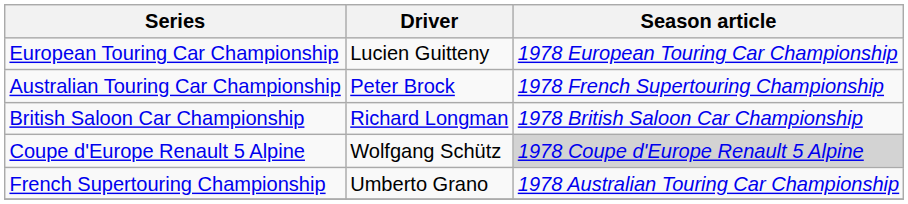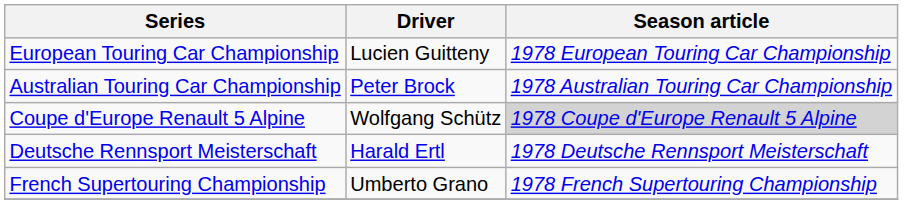 <table class="wikitable" style="font-size: 87%;">
 <tr>
 <th>Series</th>
 <th>Driver</th>
 <th>Season article</th>
 </tr>
 <tr>
 <td><a href='#'>European Touring Car Championship</a></td>
 <td> Lucien Guitteny</td>
 <td><em><a href='#'>1978 European Touring Car Championship</a></em></td>
 </tr>
 <tr>
 <td><a href='#'>Australian Touring Car Championship</a></td>
 <td> <a href='#'>Peter Brock</a></td>
-<td><em><a href='#'>1978 French Supertouring Championship</a></em></td>
-</tr>
-<tr>
-<td><a href='#'>British Saloon Car Championship</a></td>
-<td> <a href='#'>Richard Longman</a></td>
-<td><em><a href='#'>1978 British Saloon Car Championship</a></em></td>
+<td><em><a href='#'>1978 Australian Touring Car Championship</a></em></td>
 </tr>
 <tr>
 <td><a href='#'>Coupe d'Europe Renault 5 Alpine</a></td>
 <td> Wolfgang Schütz</td>
 <td style="background: lightgrey;"><em><a href='#'>1978 Coupe d'Europe Renault 5 Alpine</a></em></td>
 </tr>
 <tr>
+<td><a href='#'>Deutsche Rennsport Meisterschaft</a></td>
+<td> <a href='#'>Harald Ertl</a></td>
+<td><em><a href='#'>1978 Deutsche Rennsport Meisterschaft</a></em></td>
+</tr>
+<tr>
 <td><a href='#'>French Supertouring Championship</a></td>
 <td> Umberto Grano</td>
-<td><em><a href='#'>1978 Australian Touring Car Championship</a></em></td>
+<td><em><a href='#'>1978 French Supertouring Championship</a></em></td>
 </tr>
 <tr>
 </tr>
 </table>
